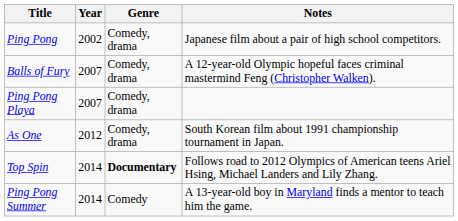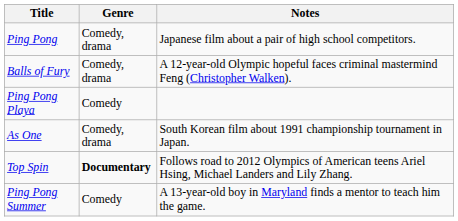 <table class="wikitable sortable">
 <tr>
 <th>Title</th>
-<th>Year</th>
 <th>Genre</th>
 <th>Notes</th>
 </tr>
 <tr>
 <td><em><a href='#'>Ping Pong</a></em></td>
-<td>2002</td>
 <td>Comedy, drama</td>
 <td>Japanese film about a pair of high school competitors.</td>
 </tr>
 <tr>
 <td><em><a href='#'>Balls of Fury</a></em></td>
-<td>2007</td>
 <td>Comedy, drama</td>
 <td>A 12-year-old Olympic hopeful faces criminal mastermind Feng (<a href='#'>Christopher Walken</a>).</td>
 </tr>
 <tr>
 <td><em><a href='#'>Ping Pong Playa</a></em></td>
-<td>2007</td>
-<td>Comedy, drama</td>
+<td>Comedy</td>
 <td></td>
 </tr>
 <tr>
 <td><em><a href='#'>As One</a></em></td>
-<td>2012</td>
 <td>Comedy, drama</td>
 <td>South Korean film about 1991 championship tournament in Japan.</td>
 </tr>
 <tr>
 <td><em><a href='#'>Top Spin</a></em></td>
-<td>2014</td>
 <td><strong>Documentary</strong></td>
 <td>Follows road to 2012 Olympics of American teens Ariel Hsing, Michael Landers and Lily Zhang.</td>
 </tr>
 <tr>
 <td><em><a href='#'>Ping Pong Summer</a></em></td>
-<td>2014</td>
 <td>Comedy</td>
 <td>A 13-year-old boy in <a href='#'>Maryland</a> finds a mentor to teach him the game.</td>
 </tr>
 </table>
